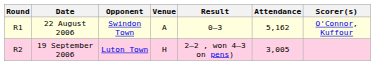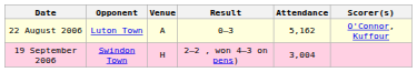 <table class="wikitable sortable" style="text-align:center;">
 <tr>
-<th>Round</th>
 <th>Date</th>
 <th>Opponent</th>
 <th>Venue</th>
 <th>Result</th>
 <th>Attendance</th>
 <th>Scorer(s)</th>
 </tr>
 <tr style="background:#ffd;">
-<td>R1</td>
 <td>22 August 2006</td>
-<td><a href='#'>Swindon Town</a></td>
+<td><a href='#'>Luton Town</a></td>
 <td>A</td>
 <td>0–3</td>
 <td>5,162</td>
 <td><a href='#'>O'Connor</a>, <a href='#'>Kuffour</a></td>
 </tr>
 <tr style="background:#ffd0e3;">
-<td>R2</td>
 <td>19 September 2006</td>
-<td><a href='#'>Luton Town</a></td>
+<td><a href='#'>Swindon Town</a></td>
 <td>H</td>
 <td>2–2 , won 4–3 on <a href='#'>pens</a>)</td>
-<td>3,005</td>
+<td>3,004</td>
 <td></td>
 </tr>
 </table>
